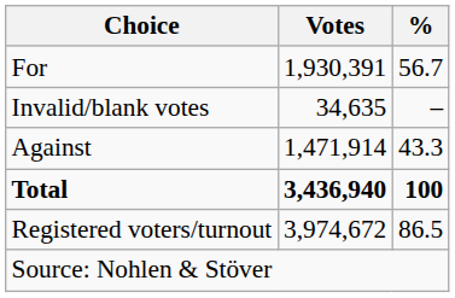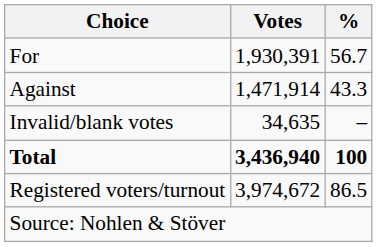 <table class=wikitable style=text-align:right>
 <tr>
 <th>Choice</th>
 <th>Votes</th>
 <th>%</th>
 </tr>
 <tr>
 <td align=left>For</td>
 <td>1,930,391</td>
 <td>56.7</td>
 </tr>
 <tr>
+<td align=left>Against</td>
+<td>1,471,914</td>
+<td>43.3</td>
+</tr>
+<tr>
 <td align=left>Invalid/blank votes</td>
 <td>34,635</td>
 <td>–</td>
-</tr>
-<tr>
-<td align=left>Against</td>
-<td>1,471,914</td>
-<td>43.3</td>
 </tr>
 <tr>
 <td align=left><strong>Total</strong></td>
 <td><strong>3,436,940</strong></td>
 <td><strong>100</strong></td>
 </tr>
 <tr>
 <td align=left>Registered voters/turnout</td>
 <td>3,974,672</td>
 <td>86.5</td>
 </tr>
 <tr>
 <td align=left colspan=3>Source: Nohlen & Stöver</td>
 </tr>
 </table>
